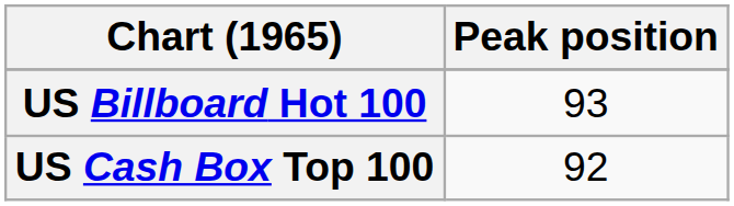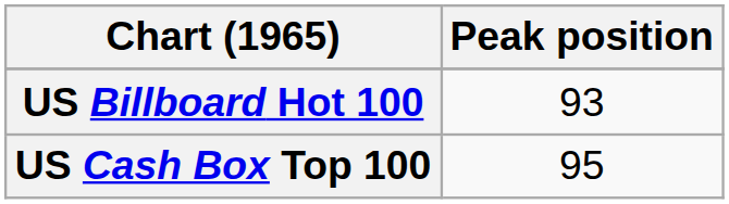 <table class="wikitable sortable plainrowheaders" style="text-align:center;">
 <tr>
 <th scope="col">Chart (1965)</th>
 <th scope="col">Peak position</th>
 </tr>
 <tr>
 </tr>
 <tr>
 <th scope="row">US <a href='#'><em>Billboard</em> Hot 100</a></th>
 <td align="center">93</td>
 </tr>
 <tr>
 <th scope="row">US <a href='#'><em>Cash Box</em></a> Top 100</th>
-<td align="center">92</td>
+<td align="center">95</td>
 </tr>
 </table>
